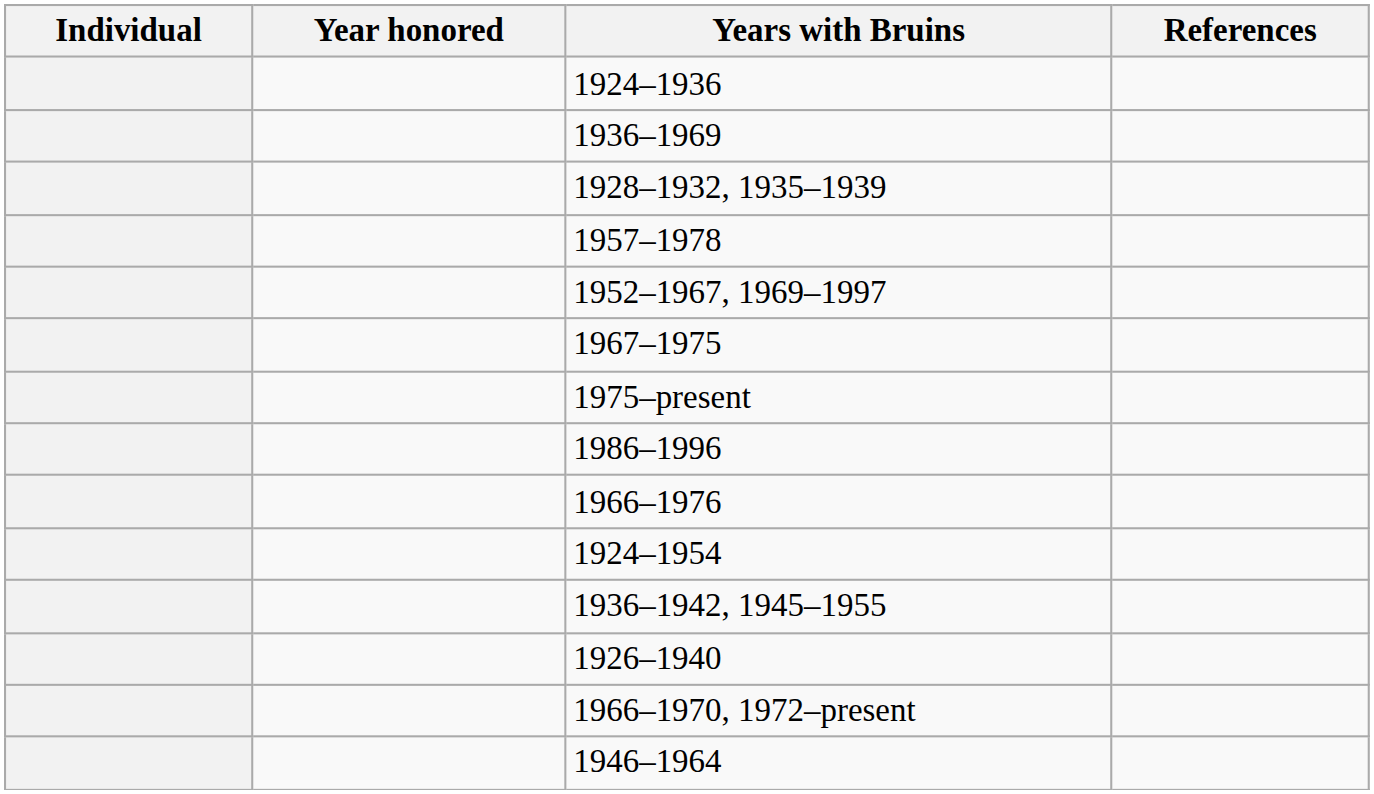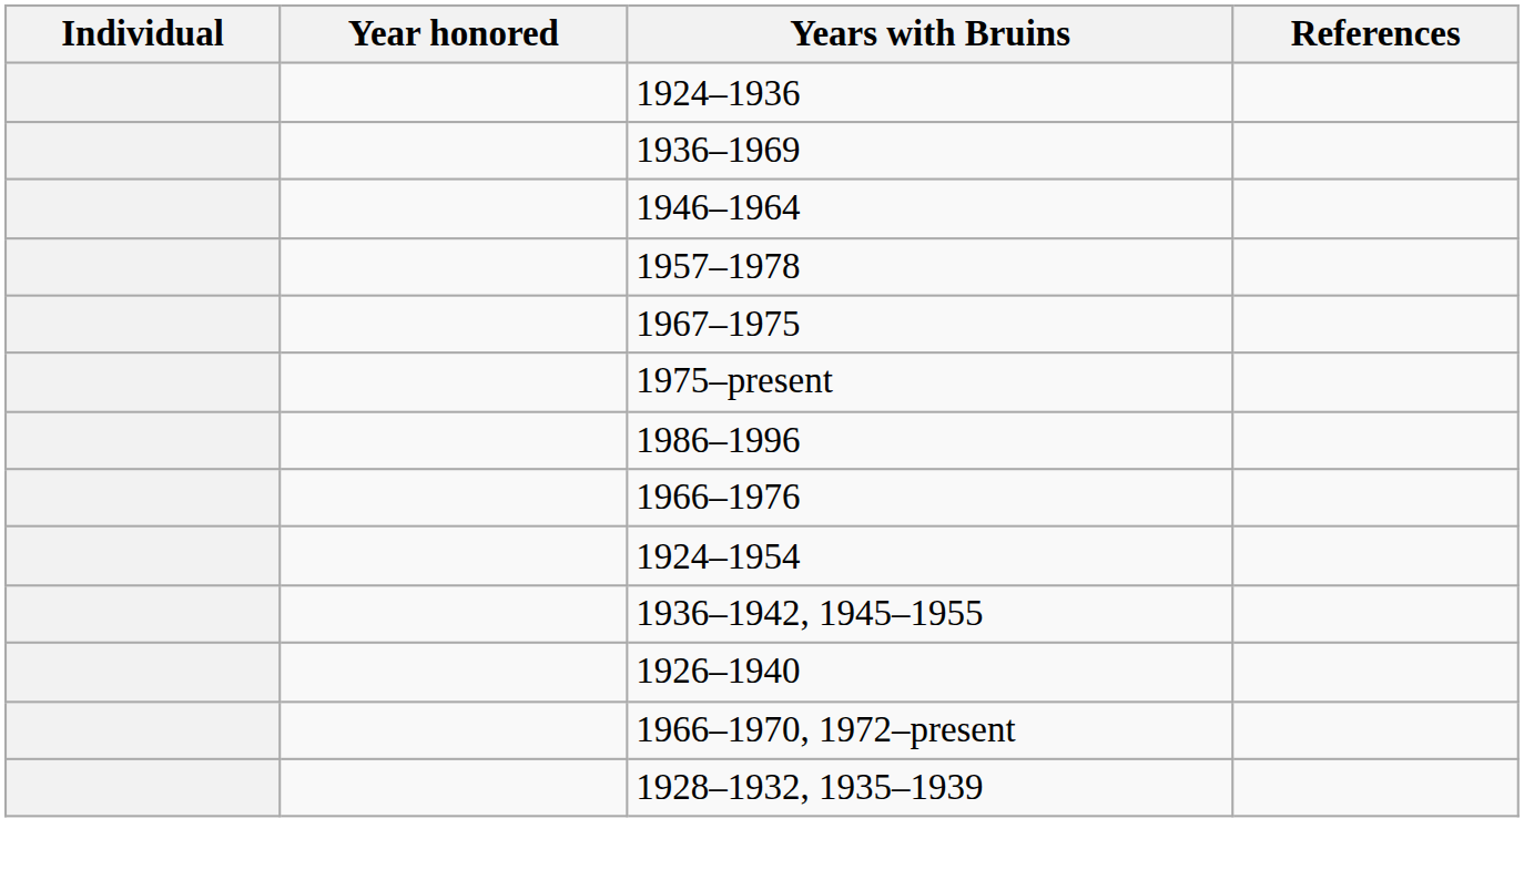 <table class="wikitable sortable" width="75%">
 <tr>
 <th scope="col">Individual</th>
 <th scope="col">Year honored</th>
 <th scope="col">Years with Bruins</th>
 <th scope="col" class="unsortable">References</th>
 </tr>
 <tr>
 <th scope="row"></th>
 <td></td>
 <td>1924–1936</td>
 <td></td>
 </tr>
 <tr>
 <th scope="row"></th>
 <td></td>
 <td>1936–1969</td>
 <td></td>
 </tr>
 <tr>
 <th scope="row"></th>
 <td></td>
-<td>1928–1932, 1935–1939</td>
+<td>1946–1964</td>
 <td></td>
 </tr>
 <tr>
 <th scope="row"></th>
 <td></td>
 <td>1957–1978</td>
-<td></td>
-</tr>
-<tr>
-<th scope="row"></th>
-<td></td>
-<td>1952–1967, 1969–1997</td>
 <td></td>
 </tr>
 <tr>
 <th scope="row"></th>
 <td></td>
 <td>1967–1975</td>
 <td></td>
 </tr>
 <tr>
 <th scope="row"></th>
 <td></td>
 <td>1975–present</td>
 <td></td>
 </tr>
 <tr>
 <th scope="row"></th>
 <td></td>
 <td>1986–1996</td>
 <td></td>
 </tr>
 <tr>
 <th scope="row"></th>
 <td></td>
 <td>1966–1976</td>
 <td></td>
 </tr>
 <tr>
 <th scope="row"></th>
 <td></td>
 <td>1924–1954</td>
 <td></td>
 </tr>
 <tr>
 <th scope="row"></th>
 <td></td>
 <td>1936–1942, 1945–1955</td>
 <td></td>
 </tr>
 <tr>
 <th scope="row"></th>
 <td></td>
 <td>1926–1940</td>
 <td></td>
 </tr>
 <tr>
 <th scope="row"></th>
 <td></td>
 <td>1966–1970, 1972–present</td>
 <td></td>
 </tr>
 <tr>
 <th scope="row"></th>
 <td></td>
-<td>1946–1964</td>
+<td>1928–1932, 1935–1939</td>
 <td></td>
 </tr>
 </table>
